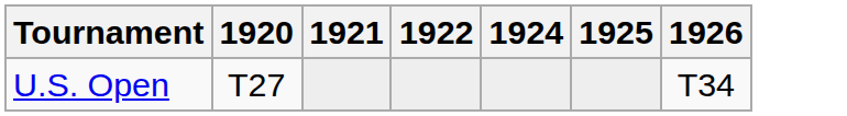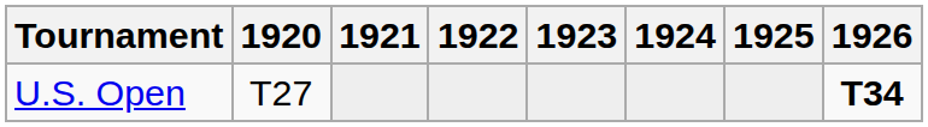 <table class="wikitable" style="font-size:95%;text-align:center;">
 <tr>
 <th>Tournament</th>
 <th>1920</th>
 <th>1921</th>
 <th>1922</th>
+<th>1923</th>
 <th>1924</th>
 <th>1925</th>
 <th>1926</th>
 </tr>
 <tr>
 <td align=left><a href='#'>U.S. Open</a></td>
 <td>T27</td>
 <td style="background:#eeeeee;"></td>
 <td style="background:#eeeeee;"></td>
 <td style="background:#eeeeee;"></td>
 <td style="background:#eeeeee;"></td>
-<td>T34</td>
+<td style="background:#eeeeee;"></td>
+<td><strong>T34</strong></td>
 </tr>
 </table>
